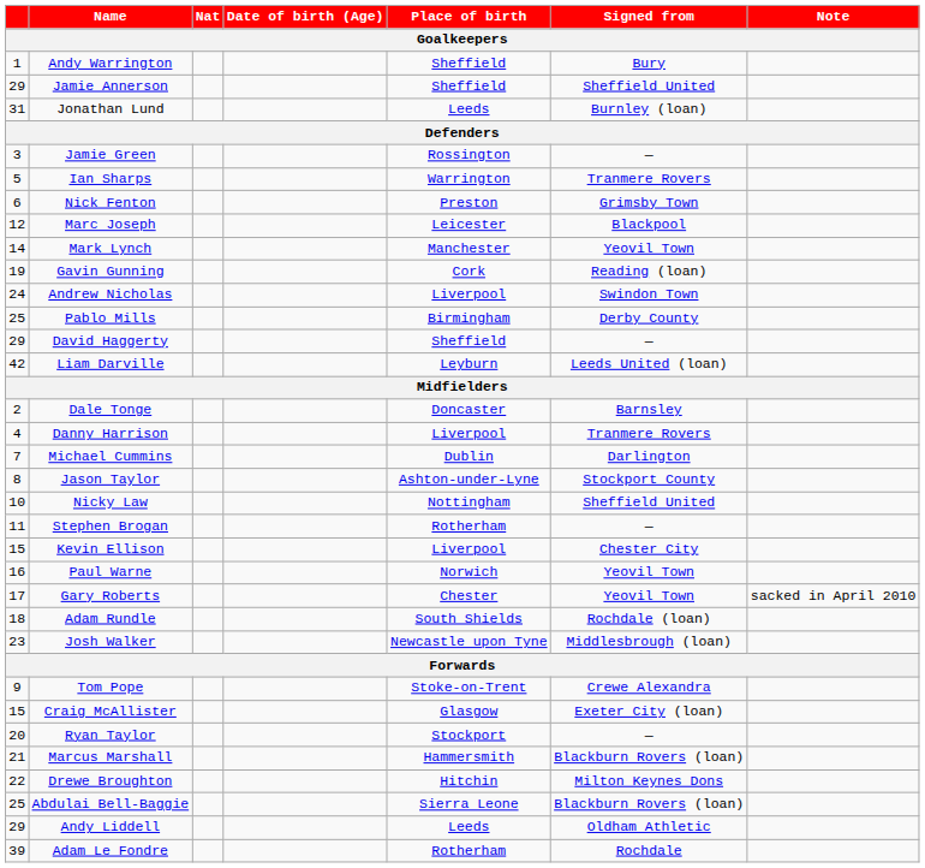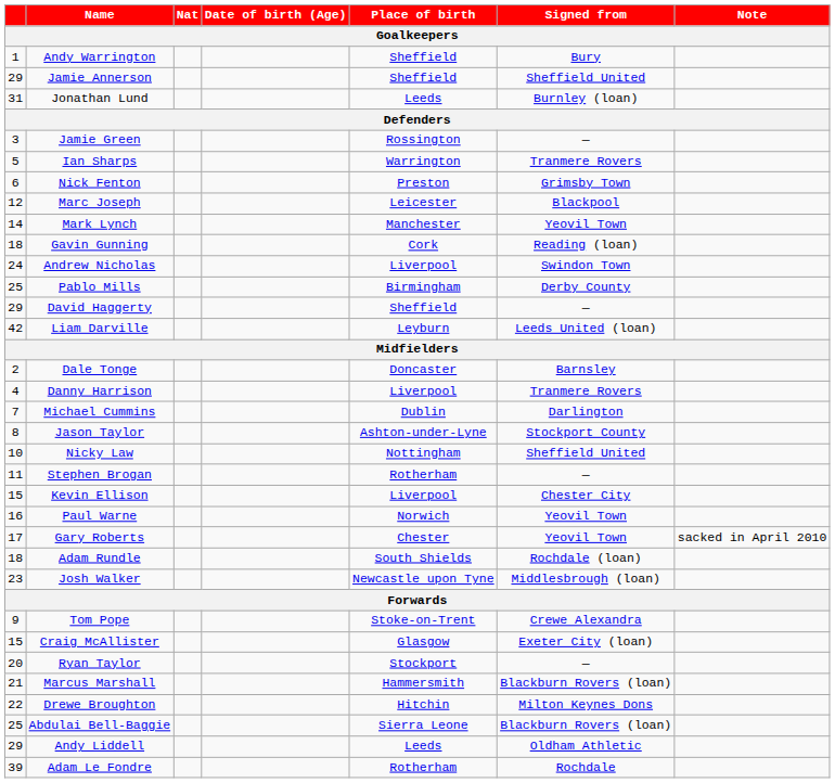 <table class="wikitable" style="text-align:center; font-size:90%">
 <tr>
 <th style="background:#FF0000; color:white; text-align:center;"></th>
 <th style="background:#FF0000; color:white; text-align:center;">Name</th>
 <th style="background:#FF0000; color:white; text-align:center;">Nat</th>
 <th style="background:#FF0000; color:white; text-align:center;">Date of birth (Age)</th>
 <th style="background:#FF0000; color:white; text-align:center;">Place of birth</th>
 <th style="background:#FF0000; color:white; text-align:center;">Signed from</th>
 <th style="background:#FF0000; color:white; text-align:center;">Note</th>
 </tr>
 <tr>
 <th colspan="7">Goalkeepers</th>
 </tr>
 <tr>
 <td>1</td>
 <td><a href='#'>Andy Warrington</a></td>
 <td></td>
 <td></td>
 <td><a href='#'>Sheffield</a></td>
 <td><a href='#'>Bury</a></td>
 <td></td>
 </tr>
 <tr>
 <td>29</td>
 <td><a href='#'>Jamie Annerson</a></td>
 <td></td>
 <td></td>
 <td><a href='#'>Sheffield</a></td>
 <td><a href='#'>Sheffield United</a></td>
 <td></td>
 </tr>
 <tr>
 <td>31</td>
 <td>Jonathan Lund</td>
 <td></td>
 <td></td>
 <td><a href='#'>Leeds</a></td>
 <td><a href='#'>Burnley</a> (loan)</td>
 <td></td>
 </tr>
 <tr>
 <th colspan="7">Defenders</th>
 </tr>
 <tr>
 <td>3</td>
 <td><a href='#'>Jamie Green</a></td>
 <td></td>
 <td></td>
 <td><a href='#'>Rossington</a></td>
 <td>—</td>
 <td></td>
 </tr>
 <tr>
 <td>5</td>
 <td><a href='#'>Ian Sharps</a></td>
 <td></td>
 <td></td>
 <td><a href='#'>Warrington</a></td>
 <td><a href='#'>Tranmere Rovers</a></td>
 <td></td>
 </tr>
 <tr>
 <td>6</td>
 <td><a href='#'>Nick Fenton</a></td>
 <td></td>
 <td></td>
 <td><a href='#'>Preston</a></td>
 <td><a href='#'>Grimsby Town</a></td>
 <td></td>
 </tr>
 <tr>
 <td>12</td>
 <td><a href='#'>Marc Joseph</a></td>
 <td></td>
 <td></td>
 <td><a href='#'>Leicester</a></td>
 <td><a href='#'>Blackpool</a></td>
 <td></td>
 </tr>
 <tr>
 <td>14</td>
 <td><a href='#'>Mark Lynch</a></td>
 <td></td>
 <td></td>
 <td><a href='#'>Manchester</a></td>
 <td><a href='#'>Yeovil Town</a></td>
 <td></td>
 </tr>
 <tr>
-<td>19</td>
+<td>18</td>
 <td><a href='#'>Gavin Gunning</a></td>
 <td></td>
 <td></td>
 <td><a href='#'>Cork</a></td>
 <td><a href='#'>Reading</a> (loan)</td>
 <td></td>
 </tr>
 <tr>
 <td>24</td>
 <td><a href='#'>Andrew Nicholas</a></td>
 <td></td>
 <td></td>
 <td><a href='#'>Liverpool</a></td>
 <td><a href='#'>Swindon Town</a></td>
 <td></td>
 </tr>
 <tr>
 <td>25</td>
 <td><a href='#'>Pablo Mills</a></td>
 <td></td>
 <td></td>
 <td><a href='#'>Birmingham</a></td>
 <td><a href='#'>Derby County</a></td>
 <td></td>
 </tr>
 <tr>
 <td>29</td>
 <td><a href='#'>David Haggerty</a></td>
 <td></td>
 <td></td>
 <td><a href='#'>Sheffield</a></td>
 <td>—</td>
 <td></td>
 </tr>
 <tr>
 <td>42</td>
 <td><a href='#'>Liam Darville</a></td>
 <td></td>
 <td></td>
 <td><a href='#'>Leyburn</a></td>
 <td><a href='#'>Leeds United</a> (loan)</td>
 <td></td>
 </tr>
 <tr>
 <th colspan="7">Midfielders</th>
 </tr>
 <tr>
 <td>2</td>
 <td><a href='#'>Dale Tonge</a></td>
 <td></td>
 <td></td>
 <td><a href='#'>Doncaster</a></td>
 <td><a href='#'>Barnsley</a></td>
 <td></td>
 </tr>
 <tr>
 <td>4</td>
 <td><a href='#'>Danny Harrison</a></td>
 <td></td>
 <td></td>
 <td><a href='#'>Liverpool</a></td>
 <td><a href='#'>Tranmere Rovers</a></td>
 <td></td>
 </tr>
 <tr>
 <td>7</td>
 <td><a href='#'>Michael Cummins</a></td>
 <td></td>
 <td></td>
 <td><a href='#'>Dublin</a></td>
 <td><a href='#'>Darlington</a></td>
 <td></td>
 </tr>
 <tr>
 <td>8</td>
 <td><a href='#'>Jason Taylor</a></td>
 <td></td>
 <td></td>
 <td><a href='#'>Ashton-under-Lyne</a></td>
 <td><a href='#'>Stockport County</a></td>
 <td></td>
 </tr>
 <tr>
 <td>10</td>
 <td><a href='#'>Nicky Law</a></td>
 <td></td>
 <td></td>
 <td><a href='#'>Nottingham</a></td>
 <td><a href='#'>Sheffield United</a></td>
 <td></td>
 </tr>
 <tr>
 <td>11</td>
 <td><a href='#'>Stephen Brogan</a></td>
 <td></td>
 <td></td>
 <td><a href='#'>Rotherham</a></td>
 <td>—</td>
 <td></td>
 </tr>
 <tr>
 <td>15</td>
 <td><a href='#'>Kevin Ellison</a></td>
 <td></td>
 <td></td>
 <td><a href='#'>Liverpool</a></td>
 <td><a href='#'>Chester City</a></td>
 <td></td>
 </tr>
 <tr>
 <td>16</td>
 <td><a href='#'>Paul Warne</a></td>
 <td></td>
 <td></td>
 <td><a href='#'>Norwich</a></td>
 <td><a href='#'>Yeovil Town</a></td>
 <td></td>
 </tr>
 <tr>
 <td>17</td>
 <td><a href='#'>Gary Roberts</a></td>
 <td></td>
 <td></td>
 <td><a href='#'>Chester</a></td>
 <td><a href='#'>Yeovil Town</a></td>
 <td>sacked in April 2010</td>
 </tr>
 <tr>
 <td>18</td>
 <td><a href='#'>Adam Rundle</a></td>
 <td></td>
 <td></td>
 <td><a href='#'>South Shields</a></td>
 <td><a href='#'>Rochdale</a> (loan)</td>
 <td></td>
 </tr>
 <tr>
 <td>23</td>
 <td><a href='#'>Josh Walker</a></td>
 <td></td>
 <td></td>
 <td><a href='#'>Newcastle upon Tyne</a></td>
 <td><a href='#'>Middlesbrough</a> (loan)</td>
 <td></td>
 </tr>
 <tr>
 <th colspan="7">Forwards</th>
 </tr>
 <tr>
 <td>9</td>
 <td><a href='#'>Tom Pope</a></td>
 <td></td>
 <td></td>
 <td><a href='#'>Stoke-on-Trent</a></td>
 <td><a href='#'>Crewe Alexandra</a></td>
 <td></td>
 </tr>
 <tr>
 <td>15</td>
 <td><a href='#'>Craig McAllister</a></td>
 <td></td>
 <td></td>
 <td><a href='#'>Glasgow</a></td>
 <td><a href='#'>Exeter City</a> (loan)</td>
 <td></td>
 </tr>
 <tr>
 <td>20</td>
 <td><a href='#'>Ryan Taylor</a></td>
 <td></td>
 <td></td>
 <td><a href='#'>Stockport</a></td>
 <td>—</td>
 <td></td>
 </tr>
 <tr>
 <td>21</td>
 <td><a href='#'>Marcus Marshall</a></td>
 <td></td>
 <td></td>
 <td><a href='#'>Hammersmith</a></td>
 <td><a href='#'>Blackburn Rovers</a> (loan)</td>
 <td></td>
 </tr>
 <tr>
 <td>22</td>
 <td><a href='#'>Drewe Broughton</a></td>
 <td></td>
 <td></td>
 <td><a href='#'>Hitchin</a></td>
 <td><a href='#'>Milton Keynes Dons</a></td>
 <td></td>
 </tr>
 <tr>
 <td>25</td>
 <td><a href='#'>Abdulai Bell-Baggie</a></td>
 <td></td>
 <td></td>
 <td><a href='#'>Sierra Leone</a></td>
 <td><a href='#'>Blackburn Rovers</a> (loan)</td>
 <td></td>
 </tr>
 <tr>
 <td>29</td>
 <td><a href='#'>Andy Liddell</a></td>
 <td></td>
 <td></td>
 <td><a href='#'>Leeds</a></td>
 <td><a href='#'>Oldham Athletic</a></td>
 <td></td>
 </tr>
 <tr>
 <td>39</td>
 <td><a href='#'>Adam Le Fondre</a></td>
 <td></td>
 <td></td>
 <td><a href='#'>Rotherham</a></td>
 <td><a href='#'>Rochdale</a></td>
 <td></td>
 </tr>
 </table>
